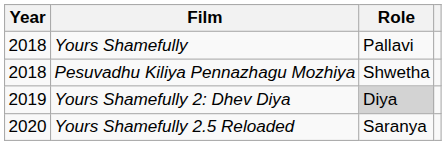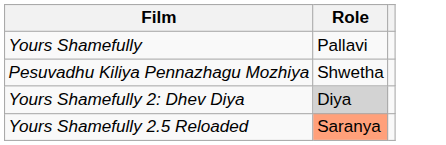 <table class="wikitable sortable">
 <tr>
-<th>Year</th>
 <th>Film</th>
 <th>Role</th>
 <th scope="col" class="unsortable"></th>
 </tr>
 <tr>
-<td>2018</td>
 <td><em>Yours Shamefully</em></td>
 <td>Pallavi</td>
 <td style="text-align:center;"></td>
 </tr>
 <tr>
-<td>2018</td>
 <td><em>Pesuvadhu Kiliya Pennazhagu Mozhiya</em></td>
 <td>Shwetha</td>
 <td></td>
 </tr>
 <tr>
-<td>2019</td>
 <td><em>Yours Shamefully 2: Dhev Diya</em></td>
 <td style="background: lightgrey;">Diya</td>
 <td style="text-align:center;"></td>
 </tr>
 <tr>
-<td>2020</td>
 <td><em>Yours Shamefully 2.5 Reloaded</em></td>
-<td>Saranya</td>
+<td style="background: lightsalmon;">Saranya</td>
 <td style="text-align:center;"></td>
 </tr>
 </table>
